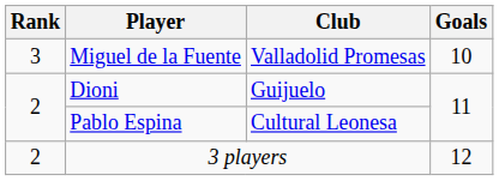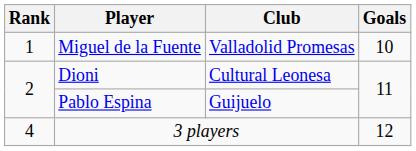 <table class="wikitable" style="text-align:center">
 <tr>
 <th>Rank</th>
 <th>Player</th>
 <th>Club</th>
 <th>Goals</th>
 </tr>
 <tr>
-<td>3</td>
+<td>1</td>
 <td align="left"> <a href='#'>Miguel de la Fuente</a></td>
 <td align="left"><a href='#'>Valladolid Promesas</a></td>
 <td>10</td>
 </tr>
 <tr>
 <td rowspan=2>2</td>
 <td align="left"> <a href='#'>Dioni</a></td>
-<td align="left"><a href='#'>Guijuelo</a></td>
+<td align="left"><a href='#'>Cultural Leonesa</a></td>
 <td rowspan=2>11</td>
 </tr>
 <tr>
 <td align="left"> <a href='#'>Pablo Espina</a></td>
-<td align="left"><a href='#'>Cultural Leonesa</a></td>
+<td align="left"><a href='#'>Guijuelo</a></td>
 </tr>
 <tr>
-<td>2</td>
+<td>4</td>
 <td align=center colspan=2><em>3 players</em></td>
 <td>12</td>
 </tr>
 </table>
